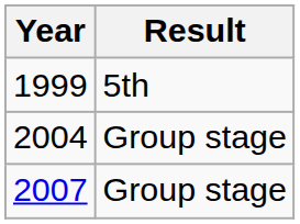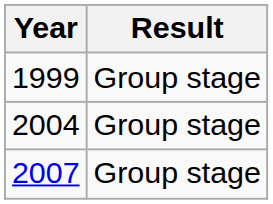 <table class="wikitable">
 <tr>
 <th>Year</th>
 <th>Result</th>
 </tr>
 <tr>
 <td> 1999</td>
-<td>5th</td>
+<td>Group stage</td>
 </tr>
 <tr>
 <td> 2004</td>
 <td>Group stage</td>
 </tr>
 <tr>
 <td> <a href='#'>2007</a></td>
 <td>Group stage</td>
 </tr>
 </table>
